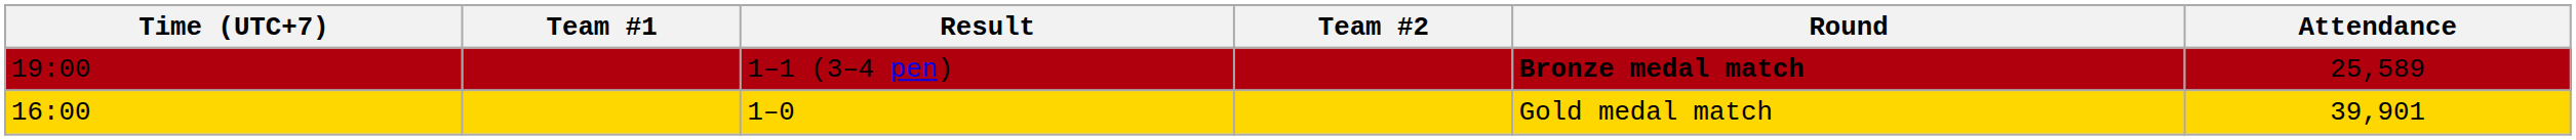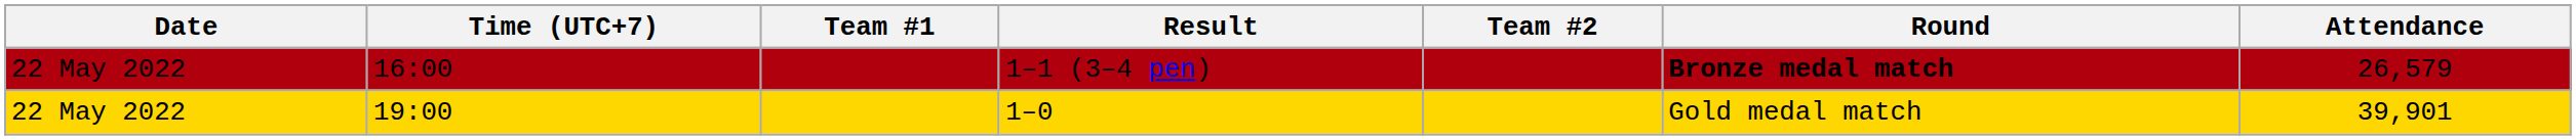 <table class="wikitable" style="text-align:left; width:100%;">
 <tr>
+<th>Date</th>
 <th>Time (UTC+7)</th>
 <th>Team #1</th>
 <th>Result</th>
 <th>Team #2</th>
 <th>Round</th>
 <th>Attendance</th>
 </tr>
 <tr bgcolor=bronze>
-<td>19:00</td>
+<td>22 May 2022</td>
+<td>16:00</td>
 <td></td>
 <td>1–1 (3–4 <a href='#'>pen</a>)</td>
 <td></td>
 <td><strong>Bronze medal match</strong></td>
-<td style="text-align:center;">25,589</td>
+<td style="text-align:center;">26,579</td>
 </tr>
 <tr bgcolor=gold>
-<td>16:00</td>
+<td>22 May 2022</td>
+<td>19:00</td>
 <td></td>
 <td>1–0</td>
 <td></td>
 <td>Gold medal match</td>
 <td style="text-align:center;">39,901</td>
 </tr>
 </table>
